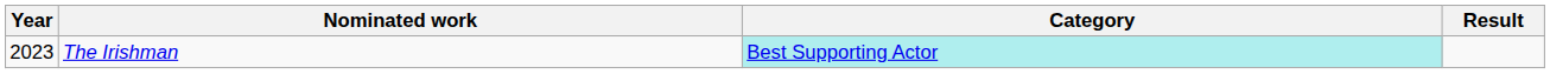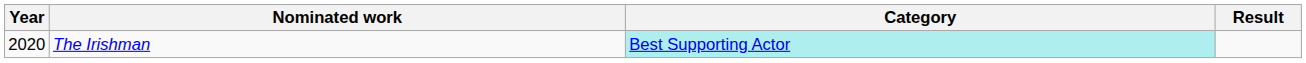 <table class="wikitable sortable">
 <tr>
 <th scope="col" style="width:1em;">Year</th>
 <th scope="col" style="width:39em;">Nominated work</th>
 <th scope="col" style="width:40em;">Category</th>
 <th scope="col" style="width:5em;">Result</th>
 </tr>
 <tr>
-<td>2023</td>
+<td>2020</td>
 <td><em><a href='#'>The Irishman</a></em></td>
 <td style="background: paleturquoise;"><a href='#'>Best Supporting Actor</a></td>
 <td></td>
 </tr>
 </table>
